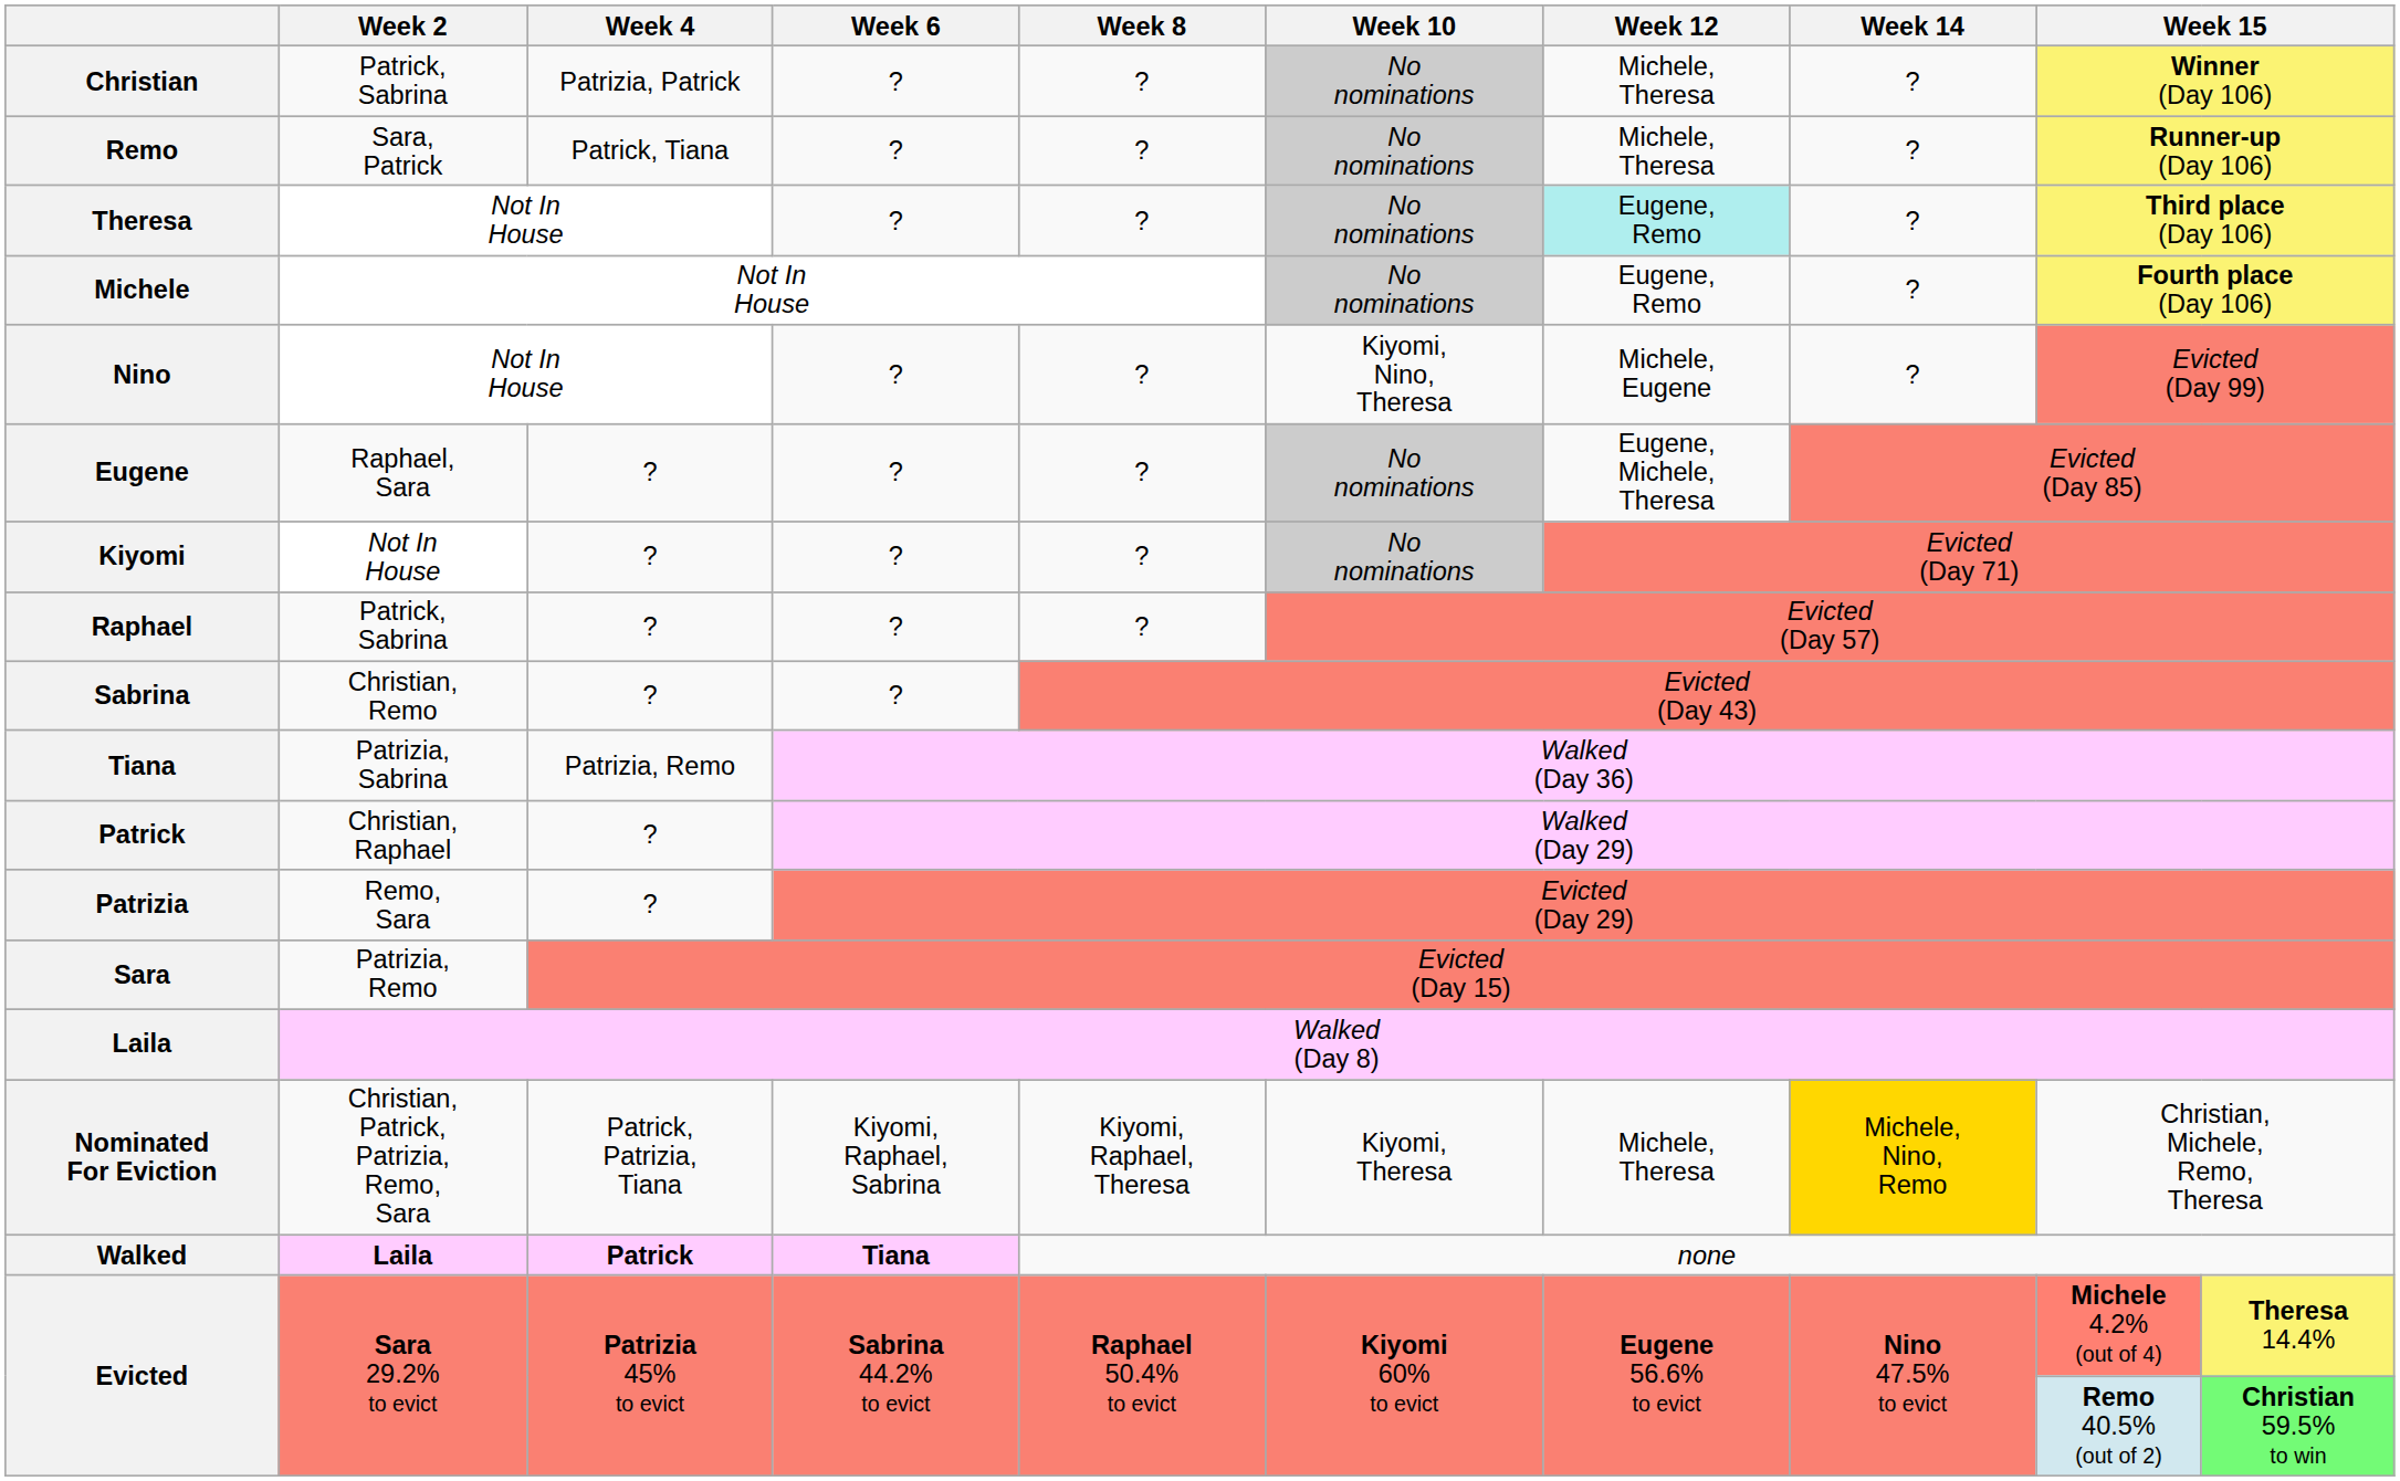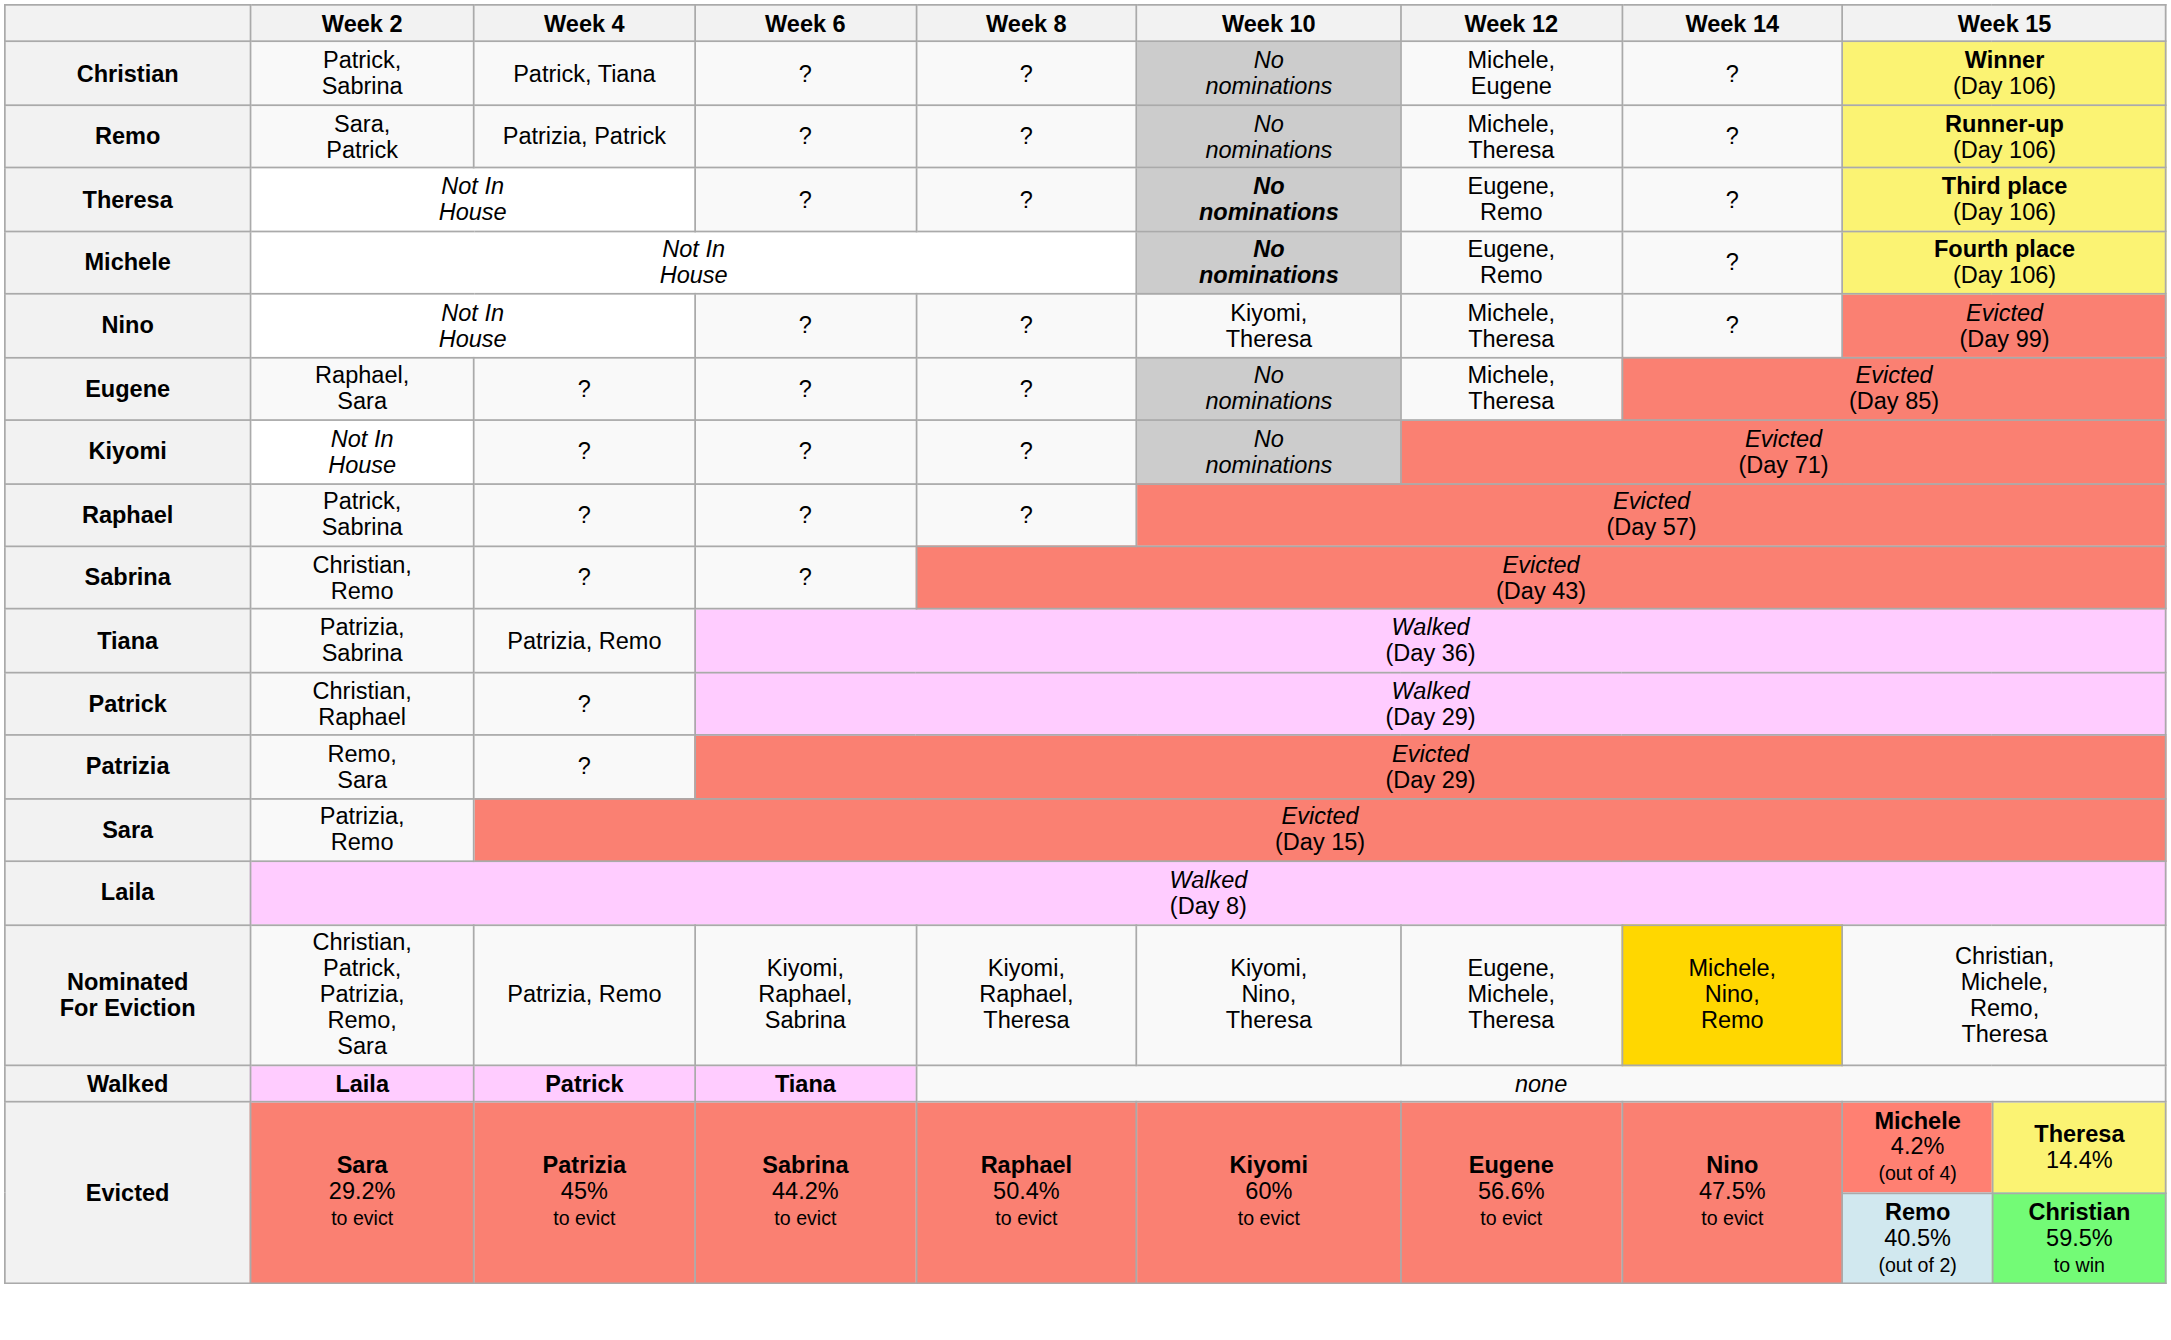 <table class="wikitable" style="text-align:center; font-size:85%; line-height:15px;">
 <tr>
 <th style="width:5%"></th>
 <th style="width:5%">Week 2</th>
 <th style="width:5%">Week 4</th>
 <th style="width:5%">Week 6</th>
 <th style="width:5%">Week 8</th>
 <th style="width:5%">Week 10</th>
 <th style="width:5%">Week 12</th>
 <th style="width:5%">Week 14</th>
 <th style="width:5%" colspan=2>Week 15</th>
 </tr>
 <tr>
 <th>Christian</th>
 <td>Patrick,<br>Sabrina</td>
-<td>Patrizia,        Patrick</td>
+<td>Patrick,           Tiana</td>
 <td>?</td>
 <td>?</td>
 <td style="background:#CCCCCC;"><em>No<br>nominations</em></td>
-<td>Michele,<br>Theresa</td>
+<td>Michele,<br>Eugene</td>
 <td>?</td>
 <td style="background:#FBF373" colspan=2><strong>Winner</strong><br>(Day 106)</td>
 </tr>
 <tr>
 <th>Remo</th>
 <td>Sara,<br>Patrick</td>
-<td>Patrick,           Tiana</td>
+<td>Patrizia,        Patrick</td>
 <td>?</td>
 <td>?</td>
 <td style="background:#CCCCCC;"><em>No<br>nominations</em></td>
 <td>Michele,<br>Theresa</td>
 <td>?</td>
 <td style="background:#FBF373" colspan=2><strong>Runner-up</strong><br>(Day 106)</td>
 </tr>
 <tr>
 <th>Theresa</th>
 <td style="background:white" colspan=2><em>Not In<br>House</em></td>
 <td>?</td>
 <td>?</td>
-<td style="background:#CCCCCC;"><em>No<br>nominations</em></td>
-<td style="background: paleturquoise;">Eugene,<br>Remo</td>
+<td style="background:#CCCCCC;"><strong><em>No<br>nominations</em></strong></td>
+<td>Eugene,<br>Remo</td>
 <td>?</td>
 <td style="background:#FBF373" colspan=2><strong>Third place</strong><br>(Day 106)</td>
 </tr>
 <tr>
 <th>Michele</th>
 <td style="background:white" colspan=4><em>Not In<br>House</em></td>
-<td style="background:#CCCCCC;"><em>No<br>nominations</em></td>
+<td style="background:#CCCCCC;"><strong><em>No<br>nominations</em></strong></td>
 <td>Eugene,<br>Remo</td>
 <td>?</td>
 <td style="background:#FBF373" colspan=2><strong>Fourth place</strong><br>(Day 106)</td>
 </tr>
 <tr>
 <th>Nino</th>
 <td style="background:white" colspan=2><em>Not In<br>House</em></td>
 <td>?</td>
 <td>?</td>
-<td>Kiyomi,<br>Nino,<br>Theresa</td>
-<td>Michele,<br>Eugene</td>
+<td>Kiyomi,<br>Theresa</td>
+<td>Michele,<br>Theresa</td>
 <td>?</td>
 <td style="background:#FA8072" colspan=2><em>Evicted</em><br>(Day 99)</td>
 </tr>
 <tr>
 <th>Eugene</th>
 <td>Raphael,<br>Sara</td>
 <td>?</td>
 <td>?</td>
 <td>?</td>
 <td style="background:#CCCCCC;"><em>No<br>nominations</em></td>
-<td>Eugene,<br>Michele,<br>Theresa</td>
+<td>Michele,<br>Theresa</td>
 <td style="background:#FA8072" colspan=3><em>Evicted</em><br>(Day 85)</td>
 </tr>
 <tr>
 <th>Kiyomi</th>
 <td style="background:white"><em>Not In<br>House</em></td>
 <td>?</td>
 <td>?</td>
 <td>?</td>
 <td style="background:#CCCCCC;"><em>No<br>nominations</em></td>
 <td style="background:#FA8072" colspan=4><em>Evicted</em><br>(Day 71)</td>
 </tr>
 <tr>
 <th>Raphael</th>
 <td>Patrick,<br>Sabrina</td>
 <td>?</td>
 <td>?</td>
 <td>?</td>
 <td style="background:#FA8072" colspan=5><em>Evicted</em><br>(Day 57)</td>
 </tr>
 <tr>
 <th>Sabrina</th>
 <td>Christian,<br>Remo</td>
 <td>?</td>
 <td>?</td>
 <td style="background:#FA8072" colspan=6><em>Evicted</em><br>(Day 43)</td>
 </tr>
 <tr>
 <th>Tiana</th>
 <td>Patrizia,<br>Sabrina</td>
 <td>Patrizia,         Remo</td>
 <td colspan="7" style="background:#FFCCFF"><em>Walked</em><br>(Day 36)</td>
 </tr>
 <tr>
 <th>Patrick</th>
 <td>Christian,<br>Raphael</td>
 <td>?</td>
 <td style="background:#FFCCFF" colspan=7><em>Walked</em><br>(Day 29)</td>
 </tr>
 <tr>
 <th>Patrizia</th>
 <td>Remo,<br>Sara</td>
 <td>?</td>
 <td style="background:#FA8072" colspan=7><em>Evicted</em><br>(Day 29)</td>
 </tr>
 <tr>
 <th>Sara</th>
 <td>Patrizia,<br>Remo</td>
 <td style="background:#FA8072" colspan=8><em>Evicted</em><br>(Day 15)</td>
 </tr>
 <tr>
 <th>Laila</th>
 <td style="background:#FFCCFF" colspan=9><em>Walked</em><br>(Day 8)</td>
 </tr>
 <tr>
 <th>Nominated<br>For Eviction</th>
 <td>Christian,<br>Patrick,<br>Patrizia,<br>Remo,<br>Sara</td>
-<td>Patrick,<br>Patrizia,<br>Tiana</td>
+<td>Patrizia,         Remo</td>
 <td>Kiyomi,<br>Raphael,<br>Sabrina</td>
 <td>Kiyomi,<br>Raphael,<br>Theresa</td>
-<td>Kiyomi,<br>Theresa</td>
-<td>Michele,<br>Theresa</td>
+<td>Kiyomi,<br>Nino,<br>Theresa</td>
+<td>Eugene,<br>Michele,<br>Theresa</td>
 <td style="background: gold;">Michele,<br>Nino,<br>Remo</td>
 <td colspan=2>Christian,<br>Michele,<br>Remo,<br>Theresa</td>
 </tr>
 <tr>
 <th>Walked</th>
 <td style="background:#FFCCFF"><strong>Laila</strong></td>
 <td style="background:#FFCCFF"><strong>Patrick</strong></td>
 <td style="background:#FFCCFF"><strong>Tiana</strong></td>
 <td colspan=6><em>none</em></td>
 </tr>
 <tr>
 <th rowspan=2>Evicted</th>
 <td style="background:#FA8072" rowspan=2><strong>Sara</strong><br>29.2%<br><small>to evict</small></td>
 <td style="background:#FA8072" rowspan=2><strong>Patrizia</strong><br>45%<br><small>to evict</small></td>
 <td style="background:#FA8072" rowspan=2><strong>Sabrina</strong><br>44.2%<br><small>to evict</small></td>
 <td style="background:#FA8072" rowspan=2><strong>Raphael</strong><br>50.4%<br><small>to evict</small></td>
 <td style="background:#FA8072" rowspan=2><strong>Kiyomi</strong><br>60%<br><small>to evict</small></td>
 <td style="background:#FA8072" rowspan=2><strong>Eugene</strong><br>56.6%<br><small>to evict</small></td>
 <td style="background:#FA8072" rowspan=2><strong>Nino</strong><br>47.5%<br><small>to evict</small></td>
 <td style="background:#FF8072"><strong>Michele</strong><br>4.2%<br><small>(out of 4)</small></td>
 <td style="background:#FBF373"><strong>Theresa</strong><br>14.4%</td>
 </tr>
 <tr>
 <td style="background:#D1E8EF"><strong>Remo</strong><br>40.5%<br><small>(out of 2)</small></td>
 <td style="background:#73FB76"><strong>Christian</strong><br>59.5%<br><small>to win</small></td>
 </tr>
 </table>
